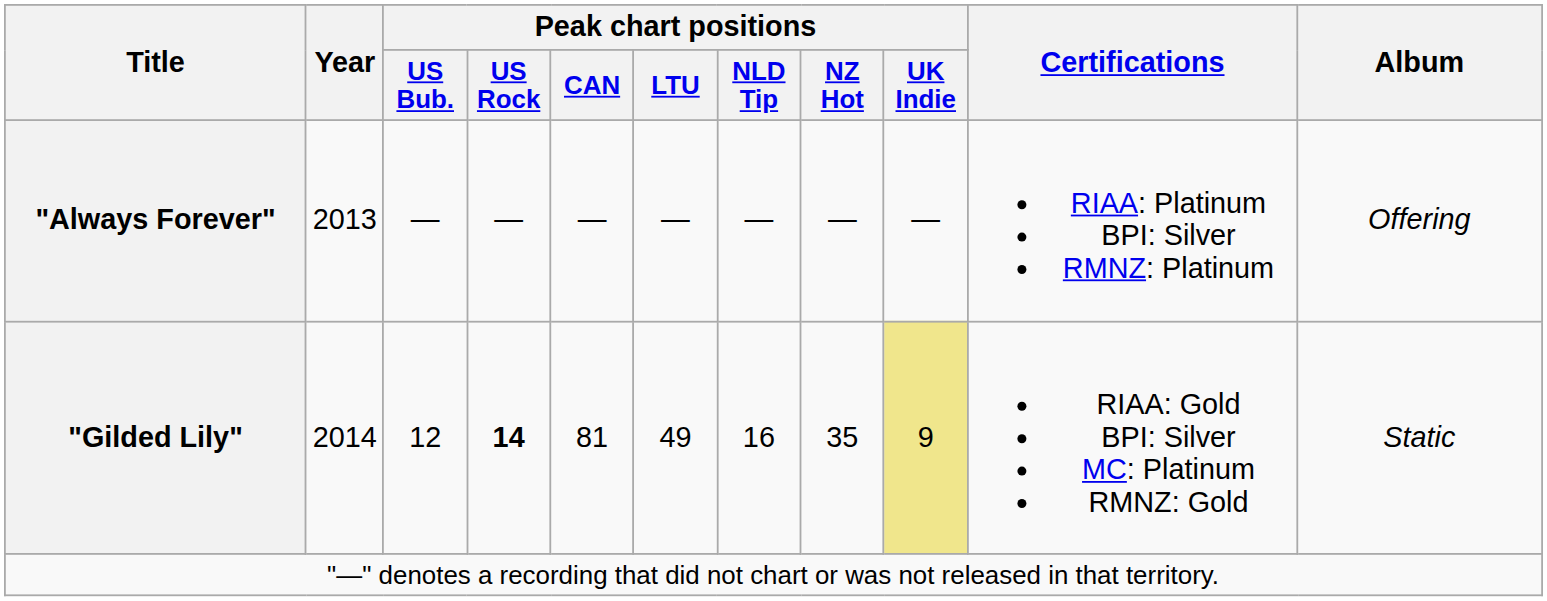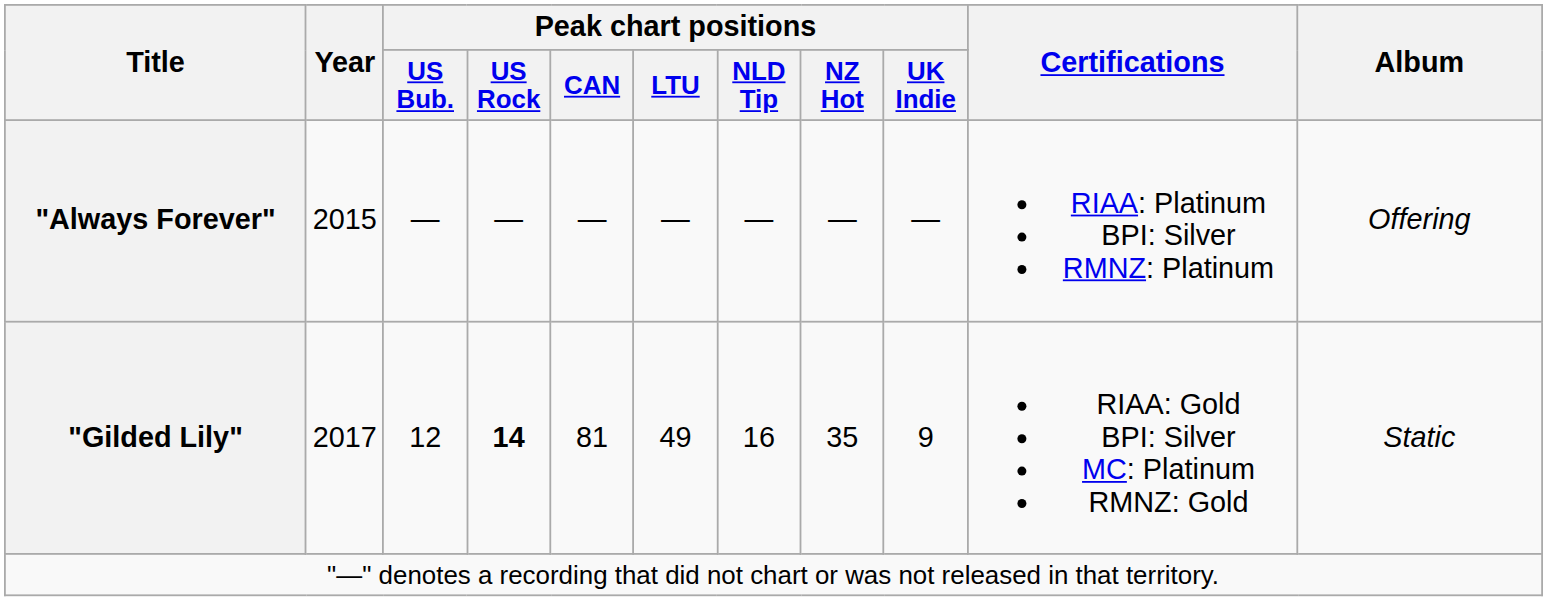 <table class="wikitable plainrowheaders" style="text-align:center">
 <tr>
 <th scope="col" rowspan="2" style="width:10em;">Title</th>
 <th scope="col" rowspan="2" style="width:1em;">Year</th>
 <th scope="col" colspan="7">Peak chart positions</th>
 <th scope="col" rowspan="2" style="width:11em;"><a href='#'>Certifications</a></th>
 <th scope="col" rowspan="2" style="width:8em;">Album</th>
 </tr>
 <tr>
 <th scope="col" style="font-size:90%; width:2.75em"><a href='#'>US<br>Bub.</a><br></th>
 <th scope="col" style="font-size:90%; width:2.75em"><a href='#'>US<br>Rock</a><br></th>
 <th scope="col" style="font-size:90%; width:2.75em"><a href='#'>CAN</a><br></th>
 <th scope="col" style="font-size:90%; width:2.75em"><a href='#'>LTU</a><br></th>
 <th scope="col" style="font-size:90%; width:2.75em"><a href='#'>NLD<br>Tip</a><br></th>
 <th scope="col" style="font-size:90%; width:2.75em"><a href='#'>NZ<br>Hot</a><br></th>
 <th scope="col" style="font-size:90%; width:2.75em"><a href='#'>UK<br>Indie</a><br></th>
 </tr>
 <tr>
 <th scope="row">"Always Forever"</th>
-<td>2013</td>
+<td>2015</td>
 <td>—</td>
 <td>—</td>
 <td>—</td>
 <td>—</td>
 <td>—</td>
 <td>—</td>
 <td>—</td>
 <td><br><ul><li><a href='#'>RIAA</a>: Platinum</li><li>BPI: Silver</li><li><a href='#'>RMNZ</a>: Platinum</li></ul></td>
 <td><em>Offering</em></td>
 </tr>
 <tr>
 <th scope="row">"Gilded Lily"</th>
-<td>2014</td>
+<td>2017</td>
 <td>12</td>
 <td><strong>14</strong></td>
 <td>81</td>
 <td>49</td>
 <td>16</td>
 <td>35</td>
-<td style="background: khaki;">9</td>
+<td>9</td>
 <td><br><ul><li>RIAA: Gold</li><li>BPI: Silver</li><li><a href='#'>MC</a>: Platinum</li><li>RMNZ: Gold</li></ul></td>
 <td><em>Static</em></td>
 </tr>
 <tr>
 <td colspan="16" style="font-size:90%">"—" denotes a recording that did not chart or was not released in that territory.</td>
 </tr>
 </table>
